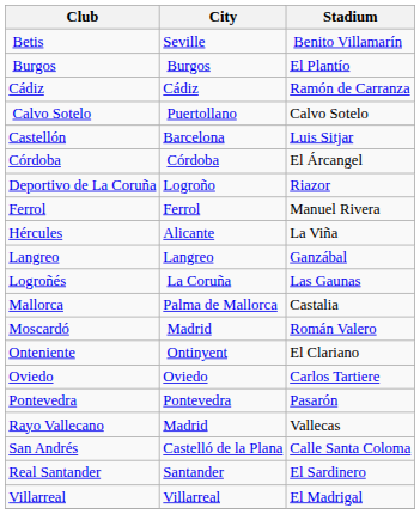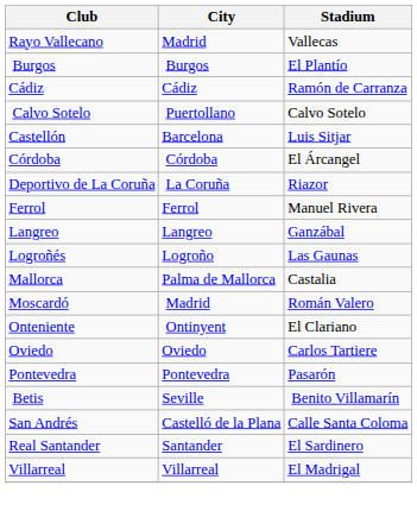 <table class="wikitable sortable" style="text-align: left;">
 <tr>
 <th>Club</th>
 <th>City</th>
 <th>Stadium</th>
 </tr>
 <tr>
-<td> <a href='#'>Betis</a></td>
-<td><a href='#'>Seville</a></td>
-<td> <a href='#'>Benito Villamarín</a></td>
+<td><a href='#'>Rayo Vallecano</a></td>
+<td><a href='#'>Madrid</a></td>
+<td>Vallecas</td>
 </tr>
 <tr>
 <td> <a href='#'>Burgos</a></td>
 <td> <a href='#'>Burgos</a></td>
 <td><a href='#'>El Plantío</a></td>
 </tr>
 <tr>
 <td><a href='#'>Cádiz</a></td>
 <td><a href='#'>Cádiz</a></td>
 <td><a href='#'>Ramón de Carranza</a></td>
 </tr>
 <tr>
 <td> <a href='#'>Calvo Sotelo</a></td>
 <td> <a href='#'>Puertollano</a></td>
 <td>Calvo Sotelo</td>
 </tr>
 <tr>
 <td><a href='#'>Castellón</a></td>
 <td><a href='#'>Barcelona</a></td>
 <td><a href='#'>Luis Sitjar</a></td>
 </tr>
 <tr>
 <td><a href='#'>Córdoba</a></td>
 <td> <a href='#'>Córdoba</a></td>
 <td>El Árcangel</td>
 </tr>
 <tr>
 <td><a href='#'>Deportivo de La Coruña</a></td>
-<td><a href='#'>Logroño</a></td>
+<td> <a href='#'>La Coruña</a></td>
 <td><a href='#'>Riazor</a></td>
 </tr>
 <tr>
 <td><a href='#'>Ferrol</a></td>
 <td><a href='#'>Ferrol</a></td>
 <td>Manuel Rivera</td>
 </tr>
 <tr>
-<td><a href='#'>Hércules</a></td>
-<td><a href='#'>Alicante</a></td>
-<td>La Viña</td>
-</tr>
-<tr>
 <td><a href='#'>Langreo</a></td>
 <td><a href='#'>Langreo</a></td>
 <td><a href='#'>Ganzábal</a></td>
 </tr>
 <tr>
 <td><a href='#'>Logroñés</a></td>
-<td> <a href='#'>La Coruña</a></td>
+<td><a href='#'>Logroño</a></td>
 <td><a href='#'>Las Gaunas</a></td>
 </tr>
 <tr>
 <td><a href='#'>Mallorca</a></td>
 <td><a href='#'>Palma de Mallorca</a></td>
 <td>Castalia</td>
 </tr>
 <tr>
 <td><a href='#'>Moscardó</a></td>
 <td> <a href='#'>Madrid</a></td>
 <td><a href='#'>Román Valero</a></td>
 </tr>
 <tr>
 <td><a href='#'>Onteniente</a></td>
 <td> <a href='#'>Ontinyent</a></td>
 <td>El Clariano</td>
 </tr>
 <tr>
 <td><a href='#'>Oviedo</a></td>
 <td><a href='#'>Oviedo</a></td>
 <td><a href='#'>Carlos Tartiere</a></td>
 </tr>
 <tr>
 <td><a href='#'>Pontevedra</a></td>
 <td><a href='#'>Pontevedra</a></td>
 <td><a href='#'>Pasarón</a></td>
 </tr>
 <tr>
-<td><a href='#'>Rayo Vallecano</a></td>
-<td><a href='#'>Madrid</a></td>
-<td>Vallecas</td>
+<td> <a href='#'>Betis</a></td>
+<td><a href='#'>Seville</a></td>
+<td> <a href='#'>Benito Villamarín</a></td>
 </tr>
 <tr>
 <td><a href='#'>San Andrés</a></td>
 <td><a href='#'>Castelló de la Plana</a></td>
 <td><a href='#'>Calle Santa Coloma</a></td>
 </tr>
 <tr>
 <td><a href='#'>Real Santander</a></td>
 <td><a href='#'>Santander</a></td>
 <td><a href='#'>El Sardinero</a></td>
 </tr>
 <tr>
 <td><a href='#'>Villarreal</a></td>
 <td><a href='#'>Villarreal</a></td>
 <td><a href='#'>El Madrigal</a></td>
 </tr>
 <tr>
 </tr>
 </table>
